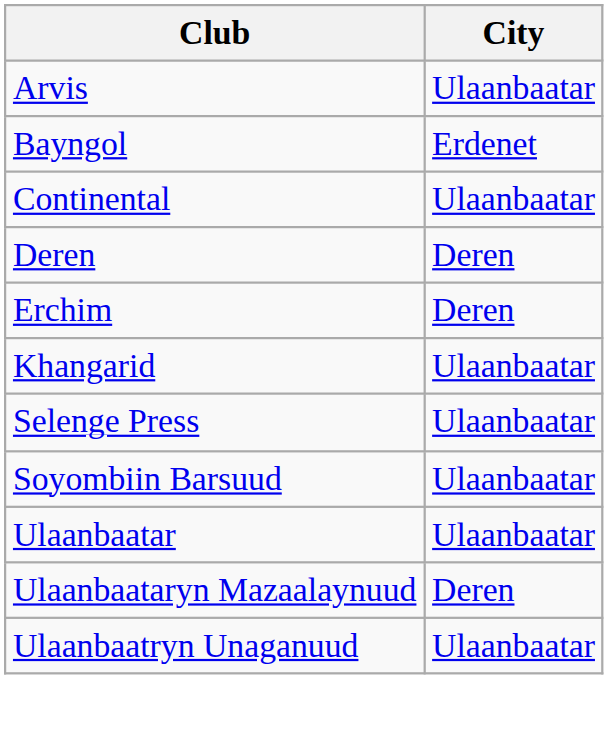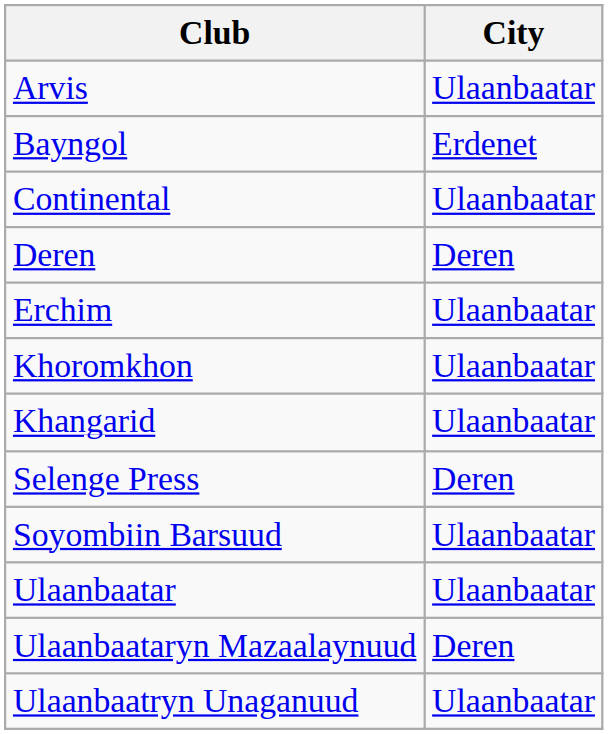 <table class="wikitable sortable" style="font-size:95%">
 <tr>
 <th>Club</th>
 <th>City</th>
 </tr>
 <tr>
 <td><a href='#'>Arvis</a></td>
 <td><a href='#'>Ulaanbaatar</a></td>
 </tr>
 <tr>
 <td><a href='#'>Bayngol</a></td>
 <td><a href='#'>Erdenet</a></td>
 </tr>
 <tr>
 <td><a href='#'>Continental</a></td>
 <td><a href='#'>Ulaanbaatar</a></td>
 </tr>
 <tr>
 <td><a href='#'>Deren</a></td>
 <td><a href='#'>Deren</a></td>
 </tr>
 <tr>
 <td><a href='#'>Erchim</a></td>
-<td><a href='#'>Deren</a></td>
+<td><a href='#'>Ulaanbaatar</a></td>
+</tr>
+<tr>
+<td><a href='#'>Khoromkhon</a></td>
+<td><a href='#'>Ulaanbaatar</a></td>
 </tr>
 <tr>
 <td><a href='#'>Khangarid</a></td>
 <td><a href='#'>Ulaanbaatar</a></td>
 </tr>
 <tr>
 <td><a href='#'>Selenge Press</a></td>
-<td><a href='#'>Ulaanbaatar</a></td>
+<td><a href='#'>Deren</a></td>
 </tr>
 <tr>
 <td><a href='#'>Soyombiin Barsuud</a></td>
 <td><a href='#'>Ulaanbaatar</a></td>
 </tr>
 <tr>
 <td><a href='#'>Ulaanbaatar</a></td>
 <td><a href='#'>Ulaanbaatar</a></td>
 </tr>
 <tr>
 <td><a href='#'>Ulaanbaataryn Mazaalaynuud</a></td>
 <td><a href='#'>Deren</a></td>
 </tr>
 <tr>
 <td><a href='#'>Ulaanbaatryn Unaganuud</a></td>
 <td><a href='#'>Ulaanbaatar</a></td>
 </tr>
 </table>
